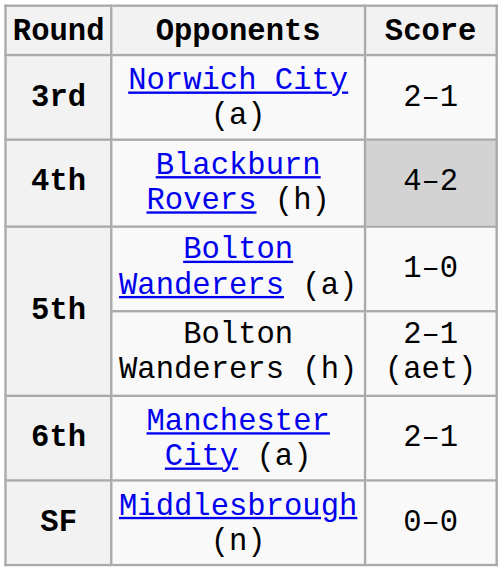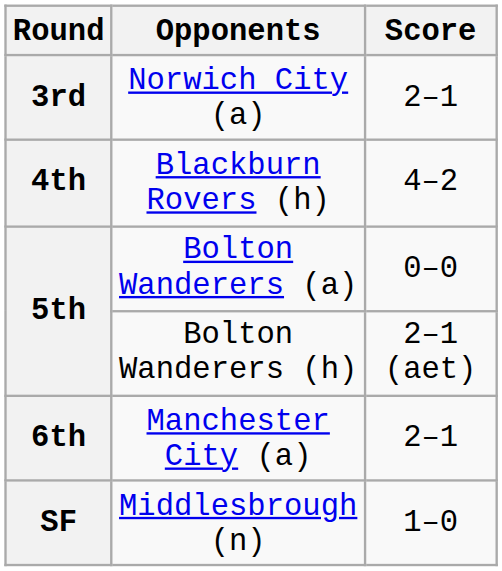 <table class="wikitable plainrowheaders" style="text-align:center;margin-left:1em;float:right">
 <tr>
 <th scope="col" style="width:25px">Round</th>
 <th scope="col" style="width:100px">Opponents</th>
 <th scope="col" style="width:50px">Score</th>
 </tr>
 <tr>
 <th scope=row style="text-align:center">3rd</th>
 <td><a href='#'>Norwich City</a> (a)</td>
 <td>2–1</td>
 </tr>
 <tr>
 <th scope=row style="text-align:center">4th</th>
 <td><a href='#'>Blackburn Rovers</a> (h)</td>
-<td style="background: lightgrey;">4–2</td>
+<td>4–2</td>
 </tr>
 <tr>
 <th scope=row rowspan="2" style="text-align:center">5th</th>
 <td><a href='#'>Bolton Wanderers</a> (a)</td>
-<td>1–0</td>
+<td>0–0</td>
 </tr>
 <tr>
 <td>Bolton Wanderers (h)</td>
 <td>2–1 (aet)</td>
 </tr>
 <tr>
 <th scope=row style="text-align:center">6th</th>
 <td><a href='#'>Manchester City</a> (a)</td>
 <td>2–1</td>
 </tr>
 <tr>
 <th scope=row style="text-align:center">SF</th>
 <td><a href='#'>Middlesbrough</a> (n)</td>
-<td>0–0</td>
+<td>1–0</td>
 </tr>
 </table>
